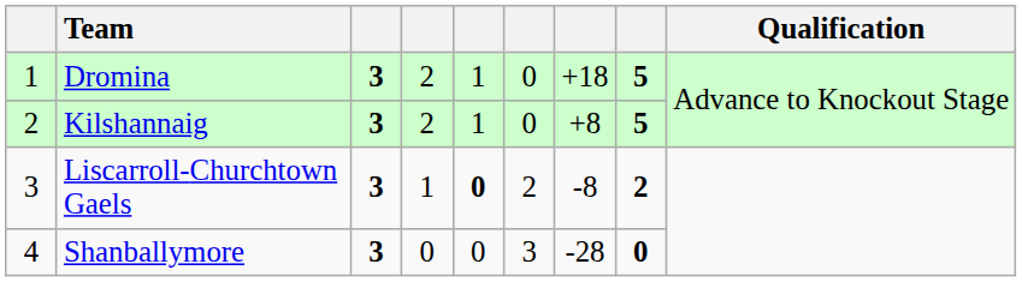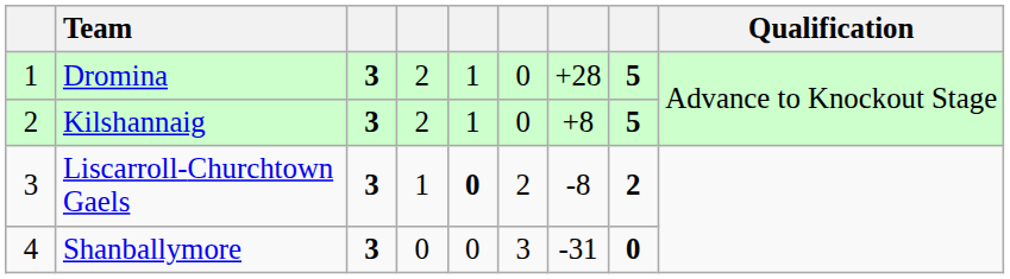 <table class="wikitable" style="text-align:center">
 <tr>
 <th width="20"></th>
 <th width="150" style="text-align:left;">Team</th>
 <th width="20"></th>
 <th width="20"></th>
 <th width="20"></th>
 <th width="20"></th>
 <th width="20"></th>
 <th width="20"></th>
 <th>Qualification</th>
 </tr>
 <tr style="background:#ccffcc">
 <td>1</td>
 <td align="left"> <a href='#'>Dromina</a></td>
 <td><strong>3</strong></td>
 <td>2</td>
 <td>1</td>
 <td>0</td>
-<td>+18</td>
+<td>+28</td>
 <td><strong>5</strong></td>
 <td rowspan="2">Advance to Knockout Stage</td>
 </tr>
 <tr style="background:#ccffcc">
 <td>2</td>
 <td align="left"> <a href='#'>Kilshannaig</a></td>
 <td><strong>3</strong></td>
 <td>2</td>
 <td>1</td>
 <td>0</td>
 <td>+8</td>
 <td><strong>5</strong></td>
 </tr>
 <tr>
 <td>3</td>
 <td align="left"> <a href='#'>Liscarroll-</a><a href='#'>Churchtown Gaels</a></td>
 <td><strong>3</strong></td>
 <td>1</td>
 <td><strong>0</strong></td>
 <td>2</td>
 <td>-8</td>
 <td><strong>2</strong></td>
 <td rowspan="2"></td>
 </tr>
 <tr>
 <td>4</td>
 <td align="left"> <a href='#'>Shanballymore</a></td>
 <td><strong>3</strong></td>
 <td>0</td>
 <td>0</td>
 <td>3</td>
-<td>-28</td>
+<td>-31</td>
 <td><strong>0</strong></td>
 </tr>
 </table>
